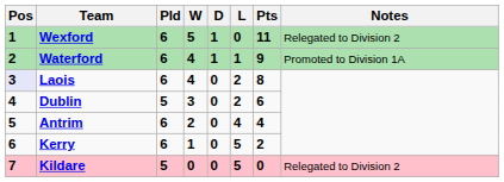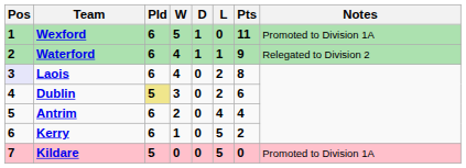 <table class="wikitable" style="text-align: centre;">
 <tr>
 <th width=20>Pos</th>
 <th width=135>Team</th>
 <th width=20>Pld</th>
 <th width=20>W</th>
 <th width=20>D</th>
 <th width=20>L</th>
 <th width=20>Pts</th>
 <th width=250>Notes</th>
 </tr>
 <tr style="background:#ACE1AF;">
 <td><strong>1</strong></td>
 <td align=left><strong> <a href='#'>Wexford</a> </strong></td>
 <td><strong>6</strong></td>
 <td><strong>5</strong></td>
 <td><strong>1</strong></td>
 <td><strong>0</strong></td>
 <td><strong>11</strong></td>
-<td><small> Relegated to Division 2</small></td>
+<td><small> Promoted to Division 1A</small></td>
 </tr>
 <tr style="background:#ACE1AF;">
 <td><strong>2</strong></td>
 <td align=left><strong> <a href='#'>Waterford</a> </strong></td>
 <td><strong>6</strong></td>
 <td><strong>4</strong></td>
 <td><strong>1</strong></td>
 <td><strong>1</strong></td>
 <td><strong>9</strong></td>
-<td><small> Promoted to Division 1A</small></td>
+<td><small> Relegated to Division 2</small></td>
 </tr>
 <tr style>
 <td style="background: lavender;"><strong>3</strong></td>
 <td align=left><strong> <a href='#'>Laois</a> </strong></td>
 <td><strong>6</strong></td>
 <td><strong>4</strong></td>
 <td><strong>0</strong></td>
 <td><strong>2</strong></td>
 <td><strong>8</strong></td>
 </tr>
 <tr style>
 <td><strong>4</strong></td>
 <td align=left><strong> <a href='#'>Dublin</a> </strong></td>
-<td><strong>5</strong></td>
+<td style="background: khaki;"><strong>5</strong></td>
 <td><strong>3</strong></td>
 <td><strong>0</strong></td>
 <td><strong>2</strong></td>
 <td><strong>6</strong></td>
 </tr>
 <tr style>
 <td><strong>5</strong></td>
 <td align=left><strong> <a href='#'>Antrim</a> </strong></td>
 <td><strong>6</strong></td>
 <td><strong>2</strong></td>
 <td><strong>0</strong></td>
 <td><strong>4</strong></td>
 <td><strong>4</strong></td>
 </tr>
 <tr style>
 <td><strong>6</strong></td>
 <td align=left><strong> <a href='#'>Kerry</a> </strong></td>
 <td><strong>6</strong></td>
 <td><strong>1</strong></td>
 <td><strong>0</strong></td>
 <td><strong>5</strong></td>
 <td><strong>2</strong></td>
 </tr>
 <tr style="background:#FFC0CB;">
 <td><strong>7</strong></td>
 <td align=left><strong> <a href='#'>Kildare</a> </strong></td>
 <td><strong>5</strong></td>
 <td><strong>0</strong></td>
 <td><strong>0</strong></td>
 <td><strong>5</strong></td>
 <td><strong>0</strong></td>
-<td><small> Relegated to Division 2</small></td>
+<td><small> Promoted to Division 1A</small></td>
 </tr>
 </table>
